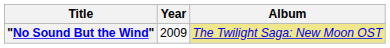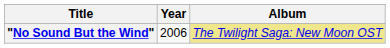 <table class="wikitable plainrowheaders" style="text-align:center;" border="1">
 <tr>
 <th scope="col">Title</th>
 <th scope="col">Year</th>
 <th scope="col">Album</th>
 </tr>
 <tr>
 <th scope="row">"<a href='#'>No Sound But the Wind</a>"</th>
-<td>2009</td>
+<td>2006</td>
 <td style="background: khaki;"><em><a href='#'>The Twilight Saga: New Moon OST</a></em></td>
 </tr>
 </table>
